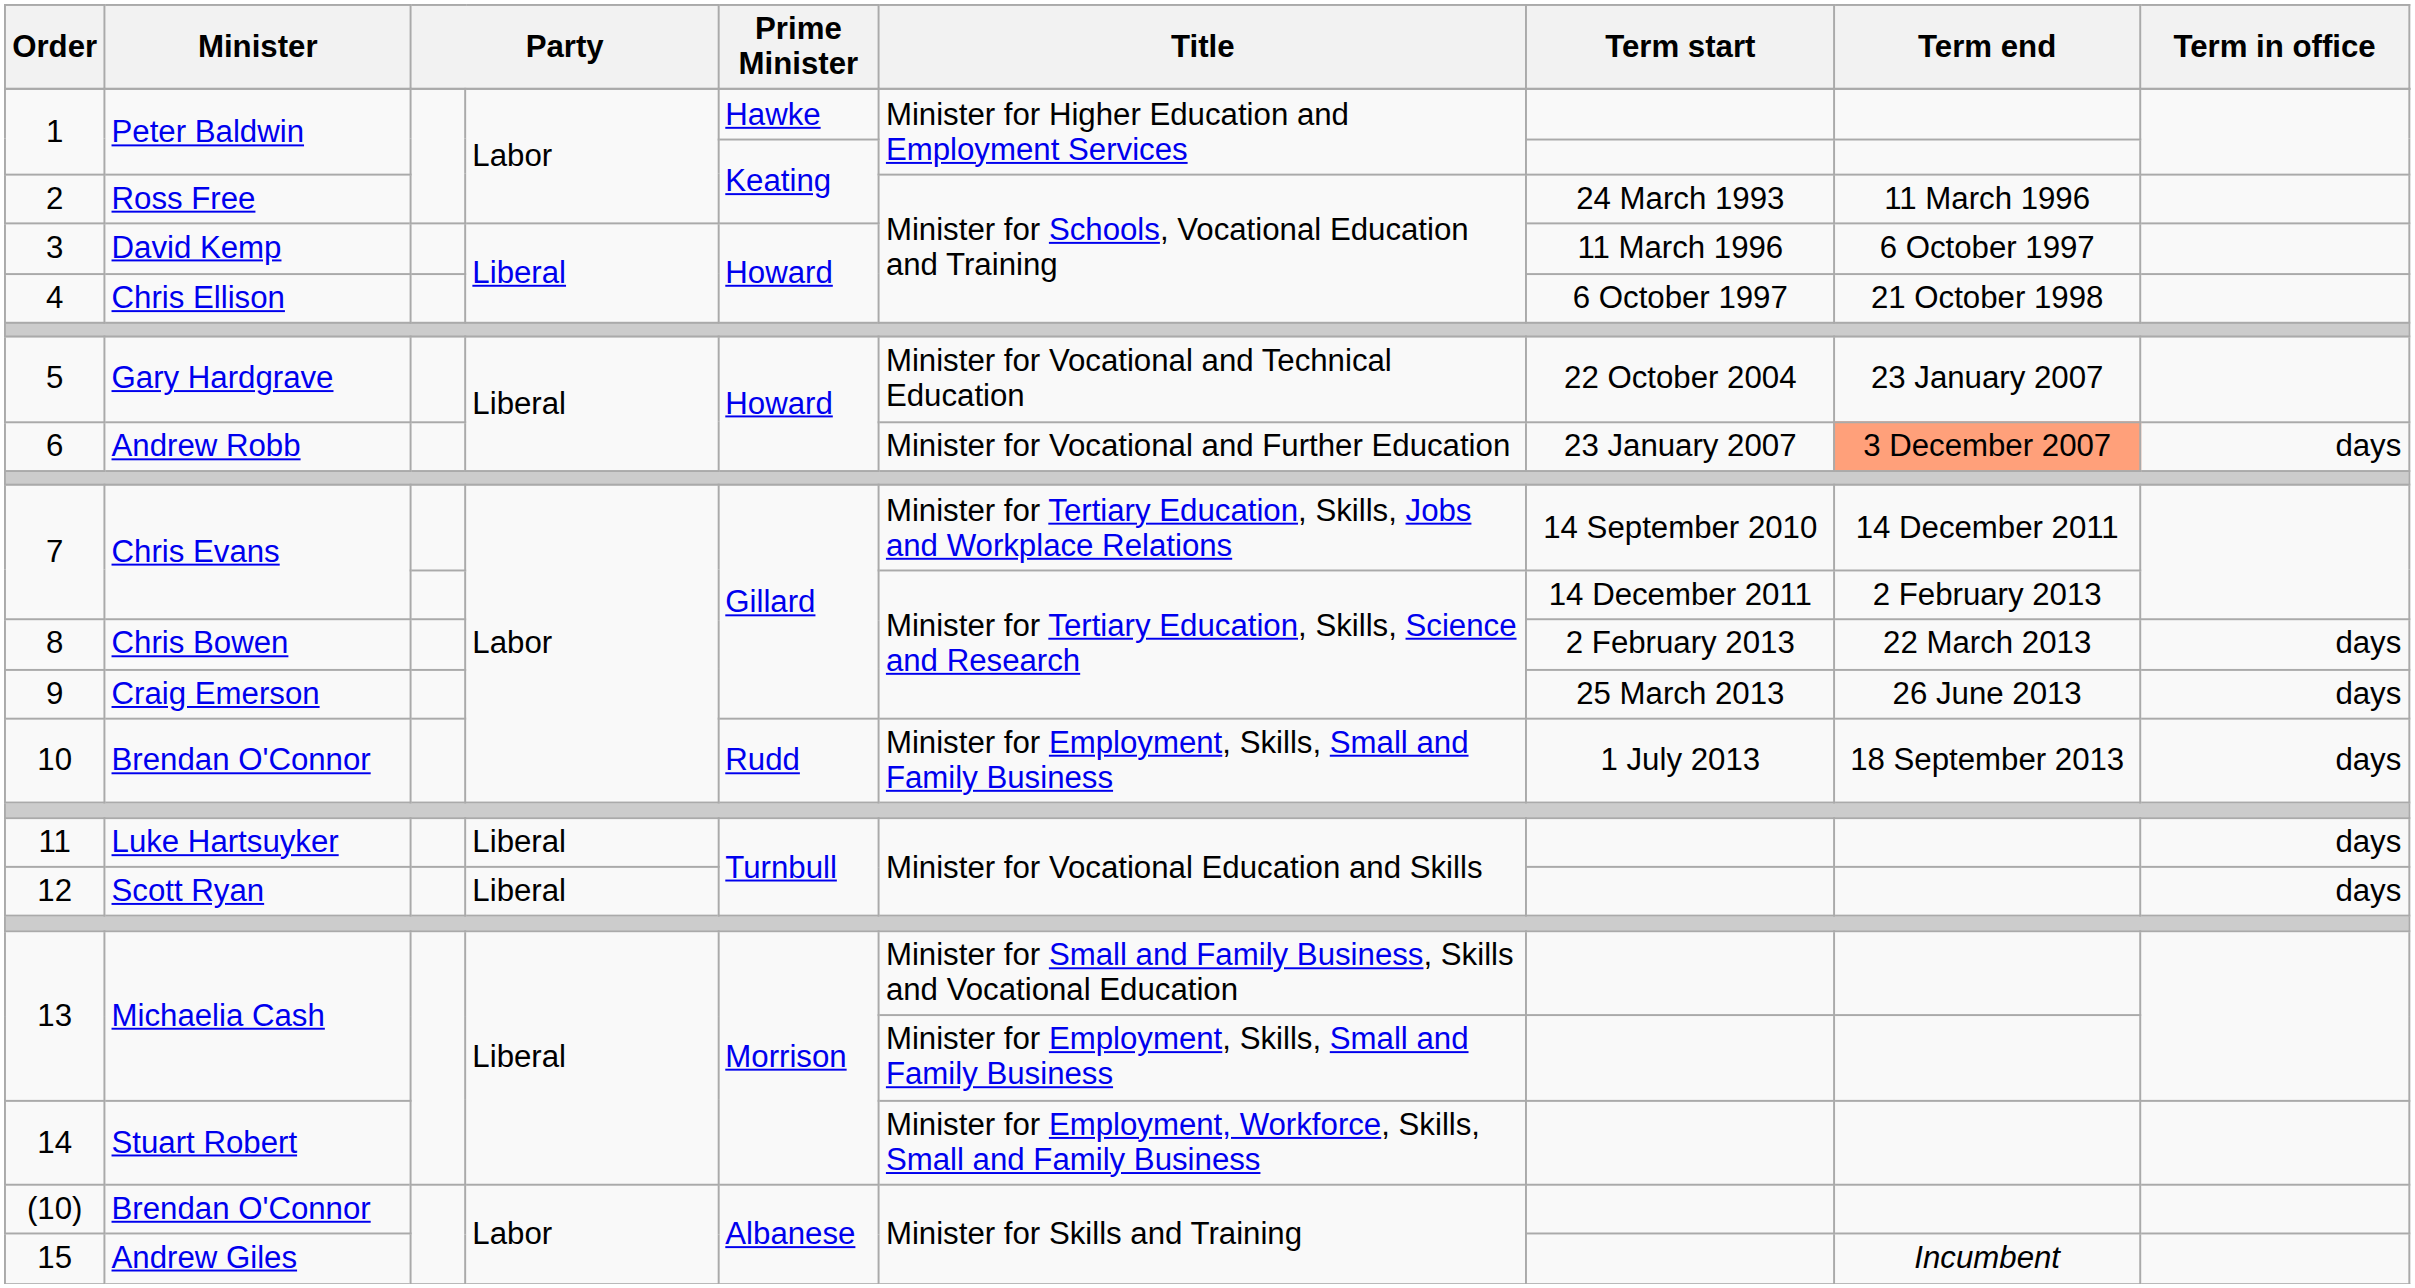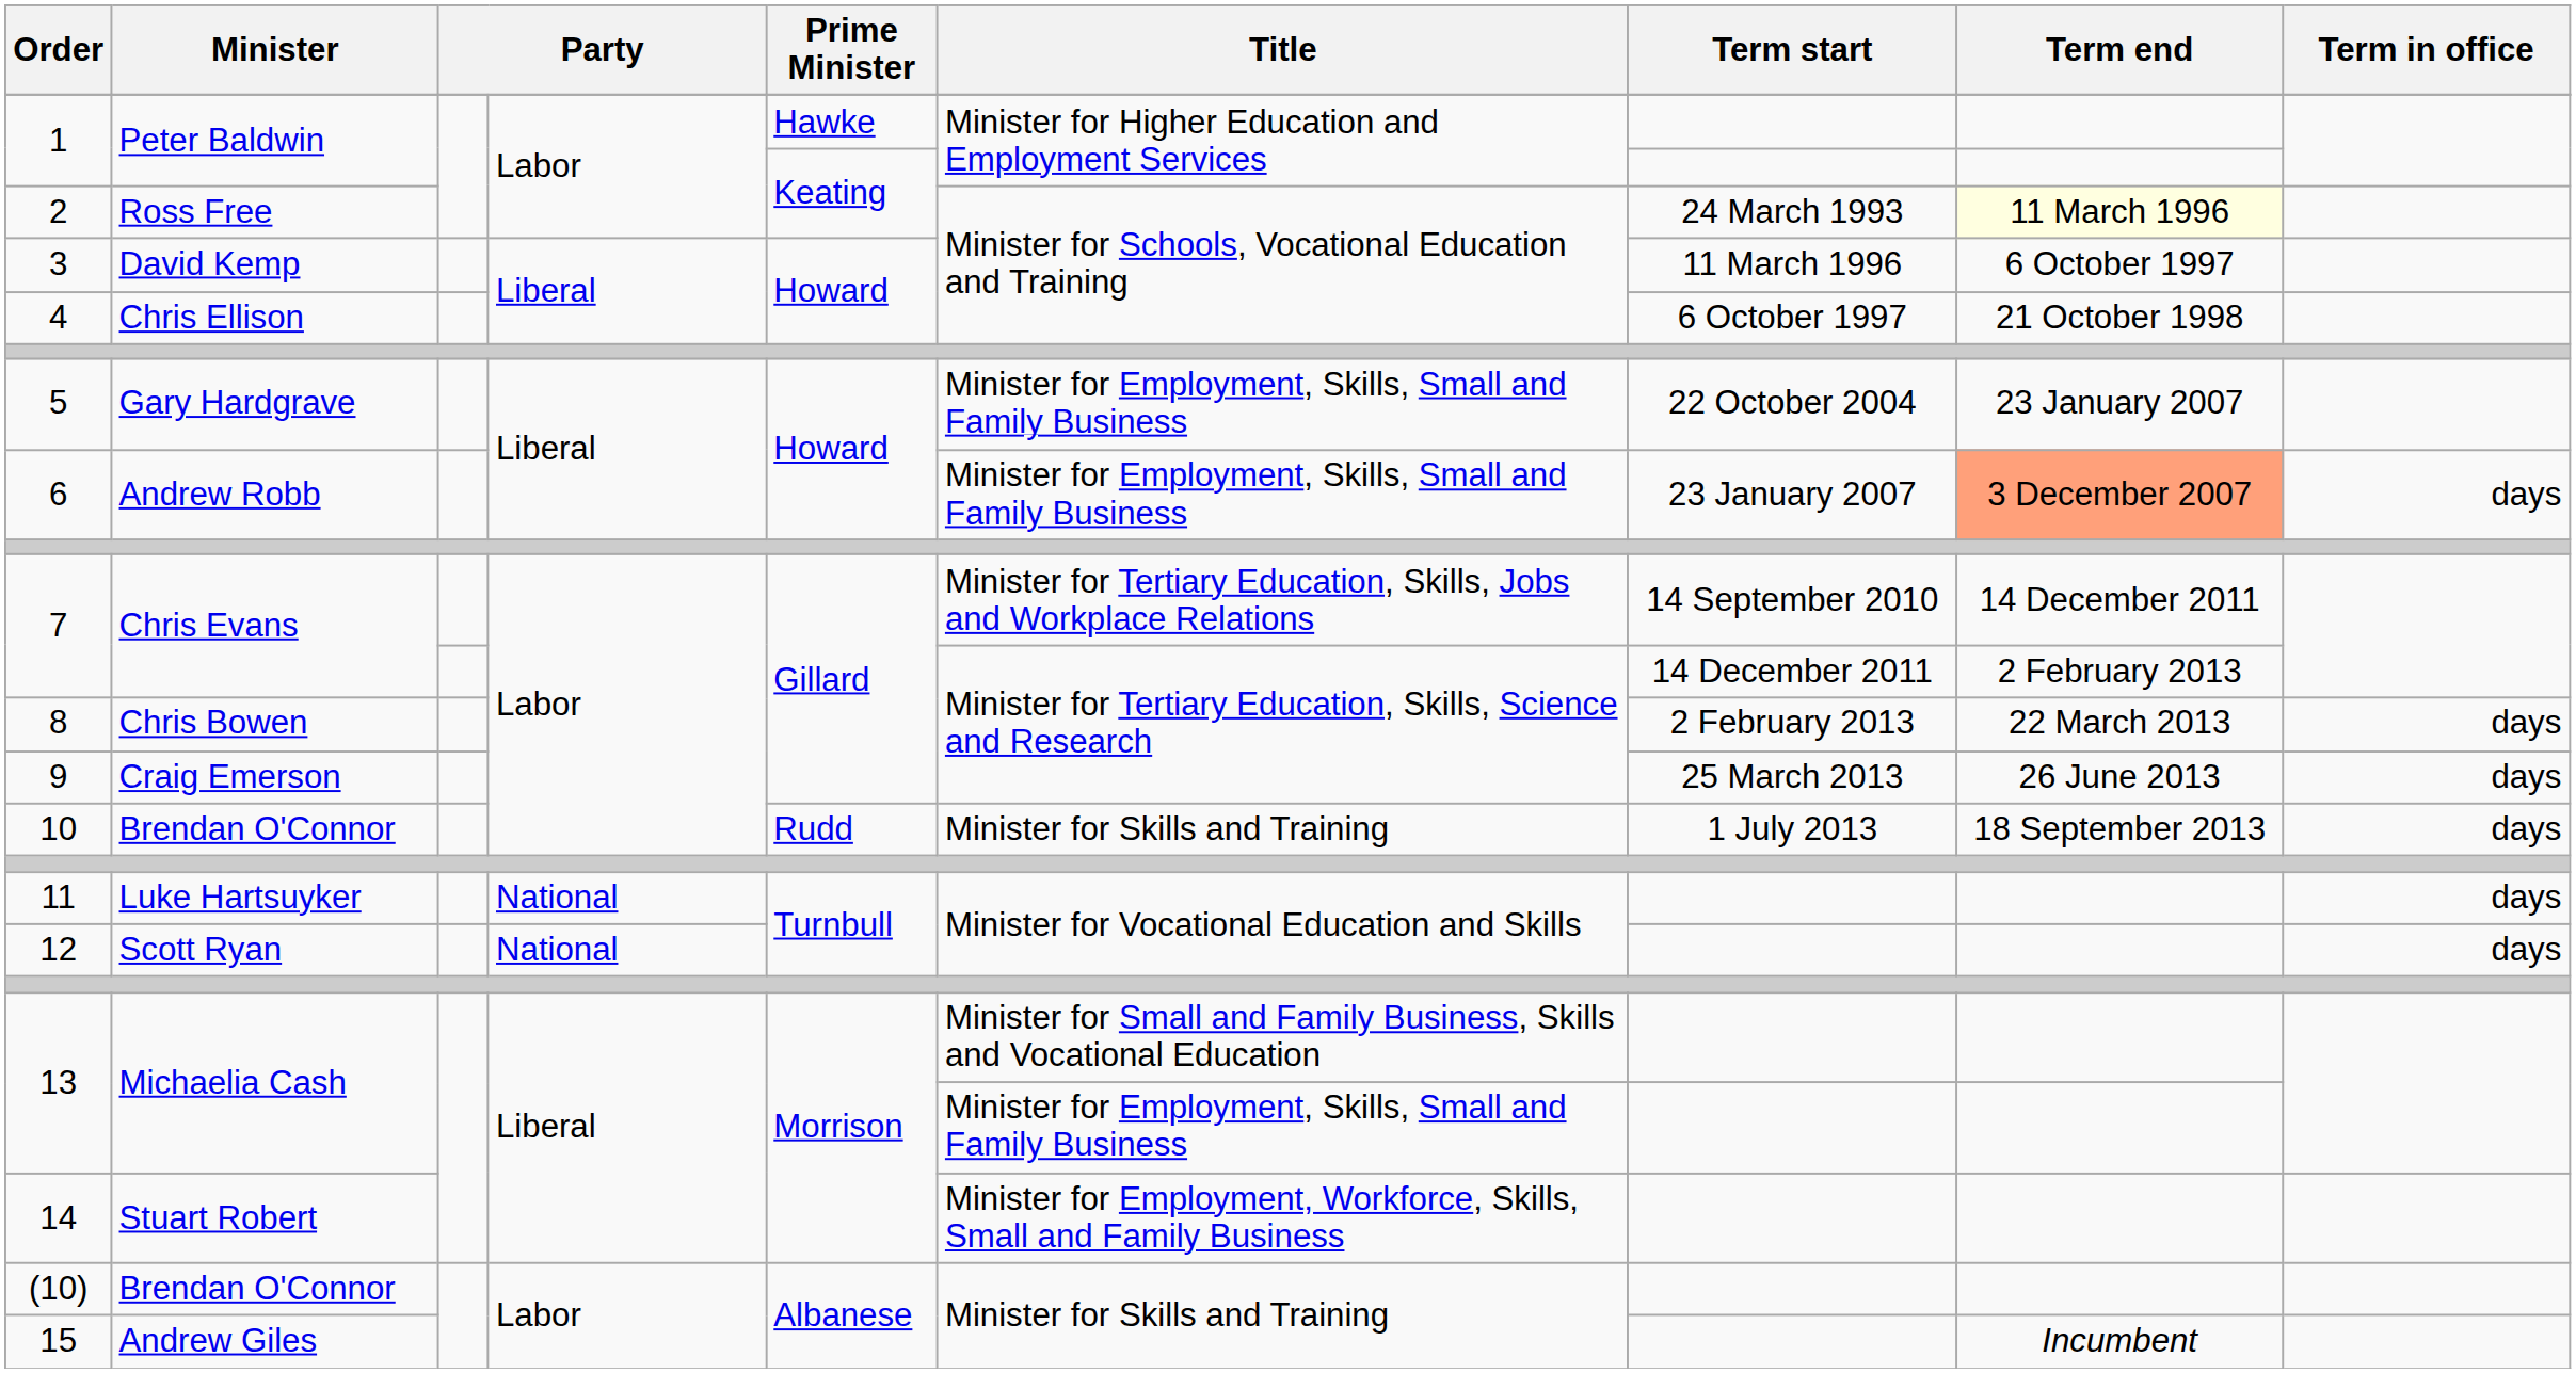 <table class="wikitable">
 <tr>
 <th width=5>Order</th>
 <th width=150>Minister</th>
 <th width=150 colspan="2">Party</th>
 <th width=75>Prime Minister</th>
 <th width=325>Title</th>
 <th width=150>Term start</th>
 <th width=150>Term end</th>
 <th width=130>Term in office</th>
 </tr>
 <tr>
 </tr>
 <tr>
 <td align=center rowspan=2>1</td>
 <td rowspan=2><a href='#'>Peter Baldwin</a></td>
 <td rowspan=3 ></td>
 <td rowspan=3>Labor</td>
 <td><a href='#'>Hawke</a></td>
 <td rowspan=2>Minister for Higher Education and <a href='#'>Employment Services</a></td>
 <td align=center></td>
 <td align=center></td>
 <td rowspan=2 align=right></td>
 </tr>
 <tr>
 <td rowspan=2><a href='#'>Keating</a></td>
 <td align=center></td>
 <td align=center></td>
 </tr>
 <tr>
 <td align=center>2</td>
 <td><a href='#'>Ross Free</a></td>
 <td rowspan=3>Minister for <a href='#'>Schools</a>, Vocational Education and Training</td>
 <td align=center>24 March 1993</td>
-<td align=center>11 March 1996</td>
+<td align=center style="background: lightyellow;">11 March 1996</td>
 <td align=right><strong></strong></td>
 </tr>
 <tr>
 <td align=center>3</td>
 <td><a href='#'>David Kemp</a></td>
 <td> </td>
 <td rowspan=2><a href='#'>Liberal</a></td>
 <td rowspan=2><a href='#'>Howard</a></td>
 <td align=center>11 March 1996</td>
 <td align=center>6 October 1997</td>
 <td align=right></td>
 </tr>
 <tr>
 <td align=center>4</td>
 <td><a href='#'>Chris Ellison</a></td>
 <td> </td>
 <td align=center>6 October 1997</td>
 <td align=center>21 October 1998</td>
 <td align=right></td>
 </tr>
 <tr>
 <th colspan=9 style="background: #cccccc;"></th>
 </tr>
 <tr>
 <td align=center>5</td>
 <td><a href='#'>Gary Hardgrave</a></td>
 <td> </td>
 <td rowspan=2>Liberal</td>
 <td rowspan=2><a href='#'>Howard</a></td>
-<td>Minister for Vocational and Technical Education</td>
+<td>Minister for <a href='#'>Employment</a>, Skills, <a href='#'>Small and Family Business</a></td>
 <td align=center>22 October 2004</td>
 <td align=center>23 January 2007</td>
 <td align=right></td>
 </tr>
 <tr>
 <td align=center>6</td>
 <td><a href='#'>Andrew Robb</a></td>
 <td> </td>
-<td>Minister for Vocational and Further Education</td>
+<td>Minister for <a href='#'>Employment</a>, Skills, <a href='#'>Small and Family Business</a></td>
 <td align=center>23 January 2007</td>
 <td align=center style="background: lightsalmon;">3 December 2007</td>
 <td align=right> days</td>
 </tr>
 <tr>
 <th colspan=9 style="background: #cccccc;"></th>
 </tr>
 <tr>
 <td rowspan=2 align=center>7</td>
 <td rowspan=2><a href='#'>Chris Evans</a></td>
 <td></td>
 <td rowspan=5>Labor</td>
 <td rowspan=4><a href='#'>Gillard</a></td>
 <td>Minister for <a href='#'>Tertiary Education</a>, Skills, <a href='#'>Jobs and Workplace Relations</a></td>
 <td align=center>14 September 2010</td>
 <td align=center>14 December 2011</td>
 <td rowspan=2 align=right></td>
 </tr>
 <tr>
 <td></td>
 <td rowspan=3>Minister for <a href='#'>Tertiary Education</a>, Skills, <a href='#'>Science and Research</a></td>
 <td align=center>14 December 2011</td>
 <td align=center>2 February 2013</td>
 </tr>
 <tr>
 <td align=center>8</td>
 <td><a href='#'>Chris Bowen</a></td>
 <td></td>
 <td align=center>2 February 2013</td>
 <td align=center>22 March 2013</td>
 <td align=right> days</td>
 </tr>
 <tr>
 <td align=center>9</td>
 <td><a href='#'>Craig Emerson</a></td>
 <td></td>
 <td align=center>25 March 2013</td>
 <td align=center>26 June 2013</td>
 <td align=right> days</td>
 </tr>
 <tr>
 <td align=center>10</td>
 <td><a href='#'>Brendan O'Connor</a></td>
 <td></td>
 <td><a href='#'>Rudd</a></td>
-<td>Minister for <a href='#'>Employment</a>, Skills, <a href='#'>Small and Family Business</a></td>
+<td>Minister for Skills and Training</td>
 <td align=center>1 July 2013</td>
 <td align=center>18 September 2013</td>
 <td align=right> days</td>
 </tr>
 <tr>
 <th colspan=9 style="background: #cccccc;"></th>
 </tr>
 <tr>
 <td align=center>11</td>
 <td><a href='#'>Luke Hartsuyker</a></td>
 <td></td>
-<td>Liberal</td>
+<td><a href='#'>National</a></td>
 <td rowspan=2><a href='#'>Turnbull</a></td>
 <td rowspan=2>Minister for Vocational Education and Skills</td>
 <td align=center></td>
 <td align=center></td>
 <td align=right> days</td>
 </tr>
 <tr>
 <td align=center>12</td>
 <td><a href='#'>Scott Ryan</a></td>
 <td></td>
-<td>Liberal</td>
+<td><a href='#'>National</a></td>
 <td align=center></td>
 <td align=center></td>
 <td align=right> days</td>
 </tr>
 <tr>
 <th colspan=9 style="background: #cccccc;"></th>
 </tr>
 <tr>
 <td align=center rowspan=2>13</td>
 <td rowspan=2><a href='#'>Michaelia Cash</a></td>
 <td rowspan=3 > </td>
 <td rowspan=3>Liberal</td>
 <td rowspan=3><a href='#'>Morrison</a></td>
 <td>Minister for <a href='#'>Small and Family Business</a>, Skills and Vocational Education</td>
 <td align=center></td>
 <td align=center></td>
 <td align=right rowspan=2></td>
 </tr>
 <tr>
 <td>Minister for <a href='#'>Employment</a>, Skills, <a href='#'>Small and Family Business</a></td>
 <td align=center></td>
 <td align=center></td>
 </tr>
 <tr>
 <td align=center>14</td>
 <td><a href='#'>Stuart Robert</a></td>
 <td>Minister for <a href='#'>Employment, Workforce</a>, Skills, <a href='#'>Small and Family Business</a></td>
 <td align=center></td>
 <td align=center></td>
 <td align=right></td>
 </tr>
 <tr>
 <td align=center>(10)</td>
 <td><a href='#'>Brendan O'Connor</a></td>
 <td rowspan=2 ></td>
 <td rowspan=2>Labor</td>
 <td rowspan=2><a href='#'>Albanese</a></td>
 <td rowspan=2>Minister for Skills and Training</td>
 <td align=center></td>
 <td align=center></td>
 <td align=right></td>
 </tr>
 <tr>
 <td align=center>15</td>
 <td><a href='#'>Andrew Giles</a></td>
 <td align=center></td>
 <td align=center><em>Incumbent</em></td>
 <td align=right></td>
 </tr>
 </table>
